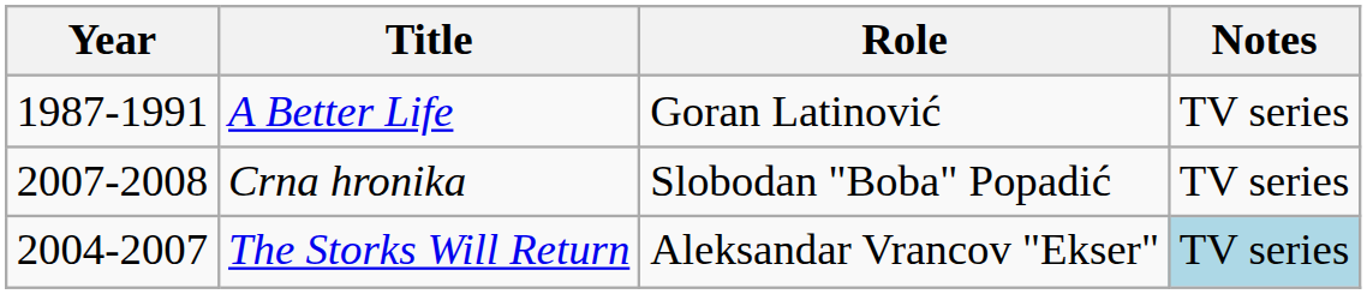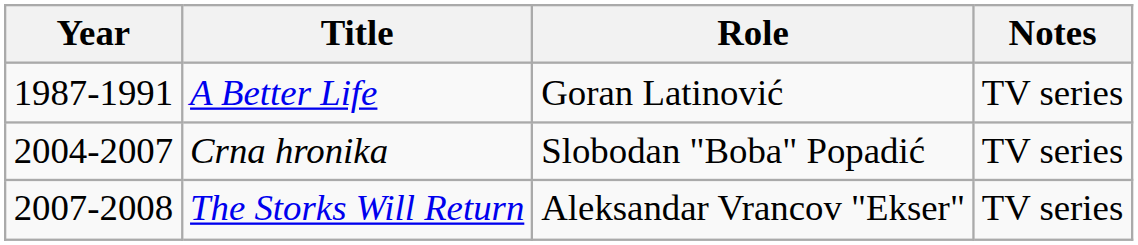 <table class="wikitable sortable">
 <tr>
 <th>Year</th>
 <th>Title</th>
 <th>Role</th>
 <th class="unsortable">Notes</th>
 </tr>
 <tr>
 <td>1987-1991</td>
 <td><em><a href='#'>A Better Life</a></em></td>
 <td>Goran Latinović</td>
 <td>TV series</td>
 </tr>
 <tr>
-<td>2007-2008</td>
+<td>2004-2007</td>
 <td><em>Crna hronika</em></td>
 <td>Slobodan "Boba" Popadić</td>
 <td>TV series</td>
 </tr>
 <tr>
-<td>2004-2007</td>
+<td>2007-2008</td>
 <td><em><a href='#'>The Storks Will Return</a></em></td>
 <td>Aleksandar Vrancov "Ekser"</td>
-<td style="background: lightblue;">TV series</td>
+<td>TV series</td>
 </tr>
 </table>
